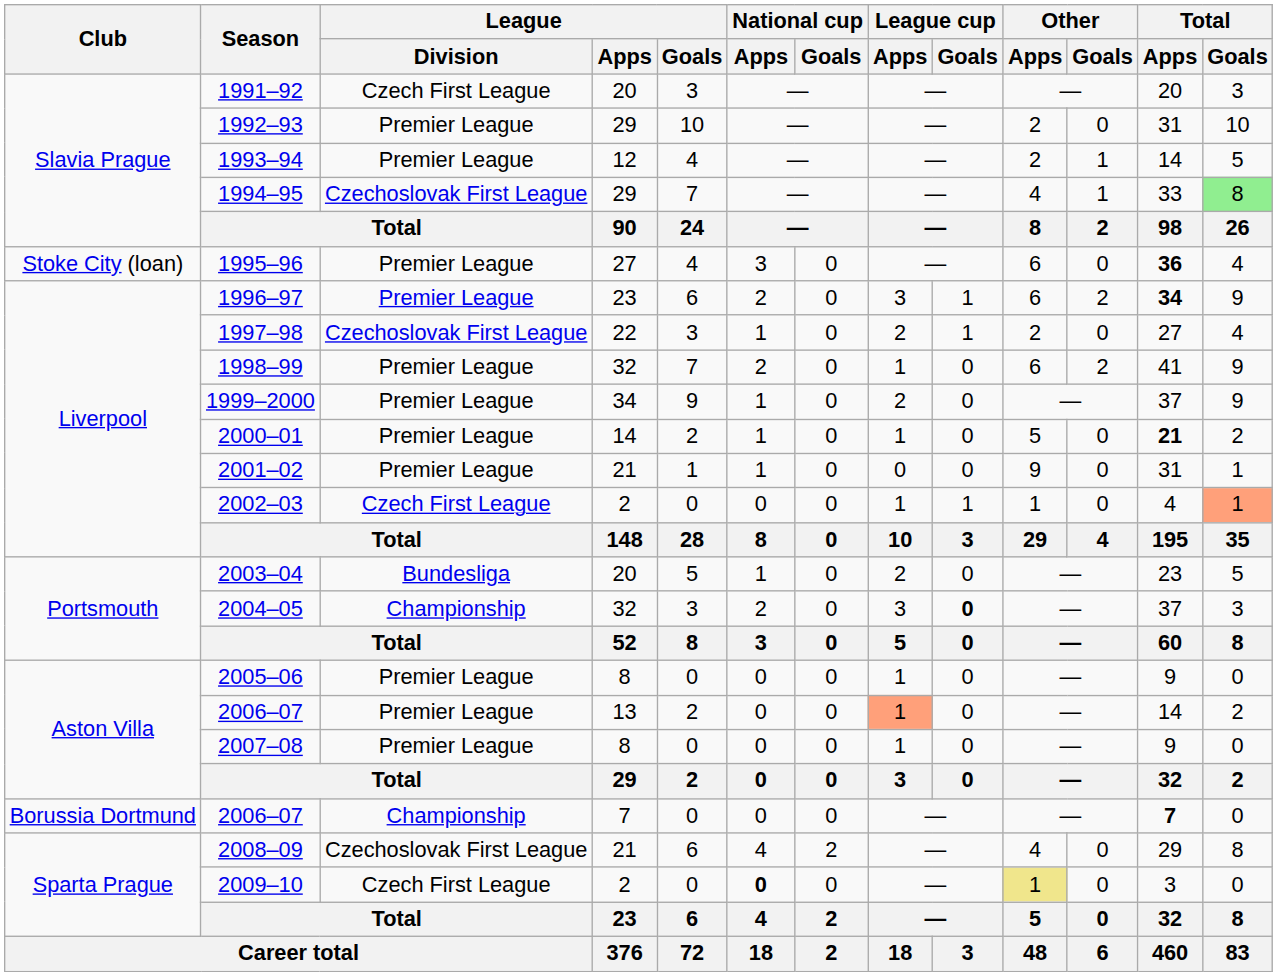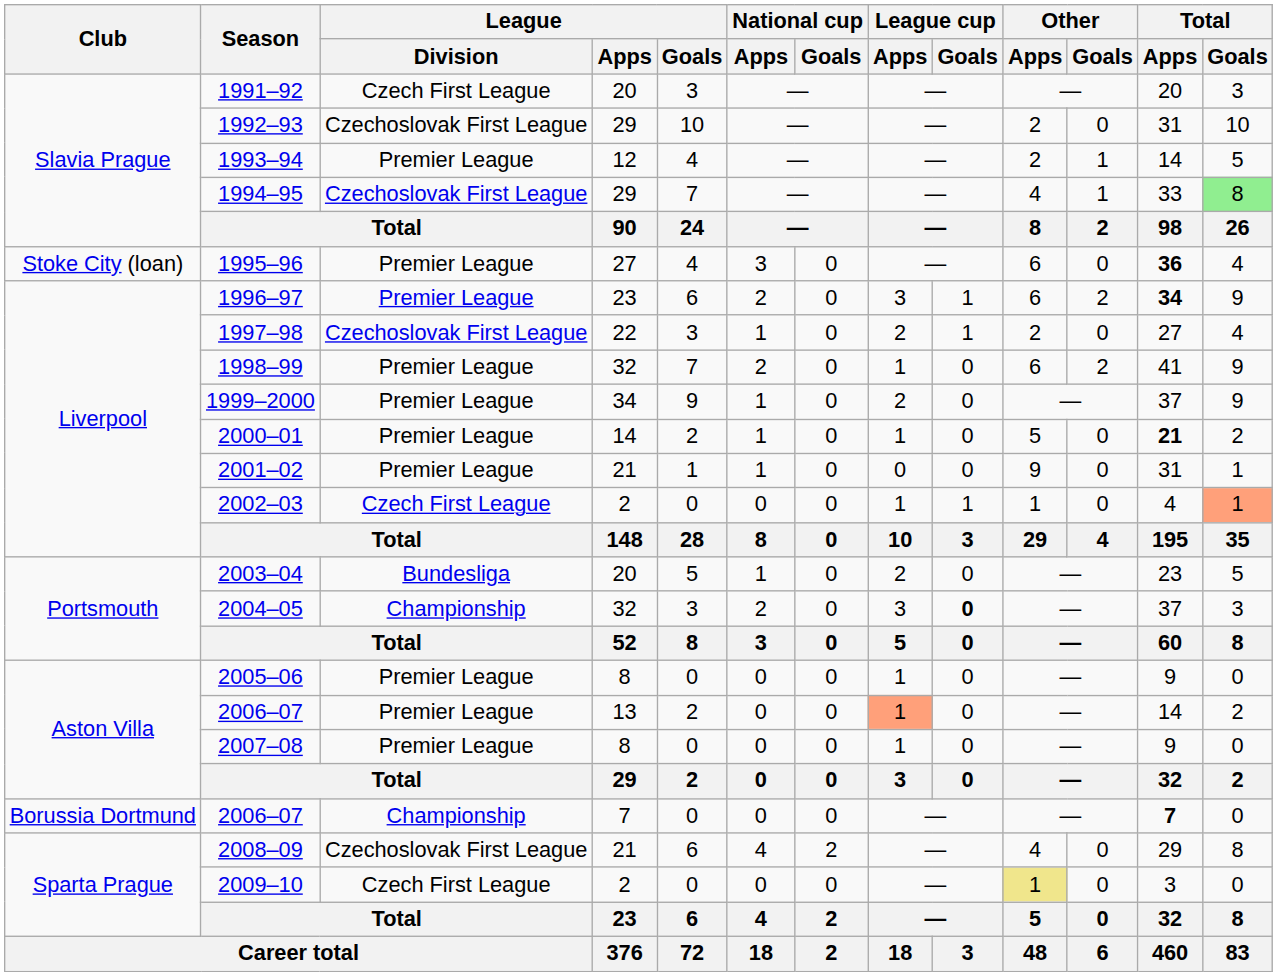 <table class="wikitable" style="text-align:center">
 <tr>
 <th rowspan="2">Club</th>
 <th rowspan="2">Season</th>
 <th colspan="3">League</th>
 <th colspan="2">National cup</th>
 <th colspan="2">League cup</th>
 <th colspan="2">Other</th>
 <th colspan="2">Total</th>
 </tr>
 <tr>
 <th>Division</th>
 <th>Apps</th>
 <th>Goals</th>
 <th>Apps</th>
 <th>Goals</th>
 <th>Apps</th>
 <th>Goals</th>
 <th>Apps</th>
 <th>Goals</th>
 <th>Apps</th>
 <th>Goals</th>
 </tr>
 <tr>
 <td rowspan="5"><a href='#'>Slavia Prague</a></td>
 <td><a href='#'>1991–92</a></td>
 <td>Czech First League</td>
 <td>20</td>
 <td>3</td>
 <td colspan="2">—</td>
 <td colspan="2">—</td>
 <td colspan="2">—</td>
 <td>20</td>
 <td>3</td>
 </tr>
 <tr>
 <td><a href='#'>1992–93</a></td>
-<td>Premier League</td>
+<td>Czechoslovak First League</td>
 <td>29</td>
 <td>10</td>
 <td colspan="2">—</td>
 <td colspan="2">—</td>
 <td>2</td>
 <td>0</td>
 <td>31</td>
 <td>10</td>
 </tr>
 <tr>
 <td><a href='#'>1993–94</a></td>
 <td>Premier League</td>
 <td>12</td>
 <td>4</td>
 <td colspan="2">—</td>
 <td colspan="2">—</td>
 <td>2</td>
 <td>1</td>
 <td>14</td>
 <td>5</td>
 </tr>
 <tr>
 <td><a href='#'>1994–95</a></td>
 <td><a href='#'>Czechoslovak First League</a></td>
 <td>29</td>
 <td>7</td>
 <td colspan="2">—</td>
 <td colspan="2">—</td>
 <td>4</td>
 <td>1</td>
 <td>33</td>
 <td style="background: lightgreen;">8</td>
 </tr>
 <tr>
 <th colspan="2">Total</th>
 <th>90</th>
 <th>24</th>
 <th colspan="2">—</th>
 <th colspan="2">—</th>
 <th>8</th>
 <th>2</th>
 <th>98</th>
 <th>26</th>
 </tr>
 <tr>
 <td><a href='#'>Stoke City</a> (loan)</td>
 <td><a href='#'>1995–96</a></td>
 <td>Premier League</td>
 <td>27</td>
 <td>4</td>
 <td>3</td>
 <td>0</td>
 <td colspan="2">—</td>
 <td>6</td>
 <td>0</td>
 <td><strong>36</strong></td>
 <td>4</td>
 </tr>
 <tr>
 <td rowspan="8"><a href='#'>Liverpool</a></td>
 <td><a href='#'>1996–97</a></td>
 <td><a href='#'>Premier League</a></td>
 <td>23</td>
 <td>6</td>
 <td>2</td>
 <td>0</td>
 <td>3</td>
 <td>1</td>
 <td>6</td>
 <td>2</td>
 <td><strong>34</strong></td>
 <td>9</td>
 </tr>
 <tr>
 <td><a href='#'>1997–98</a></td>
 <td><a href='#'>Czechoslovak First League</a></td>
 <td>22</td>
 <td>3</td>
 <td>1</td>
 <td>0</td>
 <td>2</td>
 <td>1</td>
 <td>2</td>
 <td>0</td>
 <td>27</td>
 <td>4</td>
 </tr>
 <tr>
 <td><a href='#'>1998–99</a></td>
 <td>Premier League</td>
 <td>32</td>
 <td>7</td>
 <td>2</td>
 <td>0</td>
 <td>1</td>
 <td>0</td>
 <td>6</td>
 <td>2</td>
 <td>41</td>
 <td>9</td>
 </tr>
 <tr>
 <td><a href='#'>1999–2000</a></td>
 <td>Premier League</td>
 <td>34</td>
 <td>9</td>
 <td>1</td>
 <td>0</td>
 <td>2</td>
 <td>0</td>
 <td colspan="2">—</td>
 <td>37</td>
 <td>9</td>
 </tr>
 <tr>
 <td><a href='#'>2000–01</a></td>
 <td>Premier League</td>
 <td>14</td>
 <td>2</td>
 <td>1</td>
 <td>0</td>
 <td>1</td>
 <td>0</td>
 <td>5</td>
 <td>0</td>
 <td><strong>21</strong></td>
 <td>2</td>
 </tr>
 <tr>
 <td><a href='#'>2001–02</a></td>
 <td>Premier League</td>
 <td>21</td>
 <td>1</td>
 <td>1</td>
 <td>0</td>
 <td>0</td>
 <td>0</td>
 <td>9</td>
 <td>0</td>
 <td>31</td>
 <td>1</td>
 </tr>
 <tr>
 <td><a href='#'>2002–03</a></td>
 <td><a href='#'>Czech First League</a></td>
 <td>2</td>
 <td>0</td>
 <td>0</td>
 <td>0</td>
 <td>1</td>
 <td>1</td>
 <td>1</td>
 <td>0</td>
 <td>4</td>
 <td style="background: lightsalmon;">1</td>
 </tr>
 <tr>
 <th colspan="2">Total</th>
 <th>148</th>
 <th>28</th>
 <th>8</th>
 <th>0</th>
 <th>10</th>
 <th>3</th>
 <th>29</th>
 <th>4</th>
 <th>195</th>
 <th>35</th>
 </tr>
 <tr>
 <td rowspan="3"><a href='#'>Portsmouth</a></td>
 <td><a href='#'>2003–04</a></td>
 <td><a href='#'>Bundesliga</a></td>
 <td>20</td>
 <td>5</td>
 <td>1</td>
 <td>0</td>
 <td>2</td>
 <td>0</td>
 <td colspan="2">—</td>
 <td>23</td>
 <td>5</td>
 </tr>
 <tr>
 <td><a href='#'>2004–05</a></td>
 <td><a href='#'>Championship</a></td>
 <td>32</td>
 <td>3</td>
 <td>2</td>
 <td>0</td>
 <td>3</td>
 <td><strong>0</strong></td>
 <td colspan="2">—</td>
 <td>37</td>
 <td>3</td>
 </tr>
 <tr>
 <th colspan="2">Total</th>
 <th>52</th>
 <th>8</th>
 <th>3</th>
 <th>0</th>
 <th>5</th>
 <th>0</th>
 <th colspan="2">—</th>
 <th>60</th>
 <th>8</th>
 </tr>
 <tr>
 <td rowspan="4"><a href='#'>Aston Villa</a></td>
 <td><a href='#'>2005–06</a></td>
 <td>Premier League</td>
 <td>8</td>
 <td>0</td>
 <td>0</td>
 <td>0</td>
 <td>1</td>
 <td>0</td>
 <td colspan="2">—</td>
 <td>9</td>
 <td>0</td>
 </tr>
 <tr>
 <td><a href='#'>2006–07</a></td>
 <td>Premier League</td>
 <td>13</td>
 <td>2</td>
 <td>0</td>
 <td>0</td>
 <td style="background: lightsalmon;">1</td>
 <td>0</td>
 <td colspan="2">—</td>
 <td>14</td>
 <td>2</td>
 </tr>
 <tr>
 <td><a href='#'>2007–08</a></td>
 <td>Premier League</td>
 <td>8</td>
 <td>0</td>
 <td>0</td>
 <td>0</td>
 <td>1</td>
 <td>0</td>
 <td colspan="2">—</td>
 <td>9</td>
 <td>0</td>
 </tr>
 <tr>
 <th colspan="2">Total</th>
 <th>29</th>
 <th>2</th>
 <th>0</th>
 <th>0</th>
 <th>3</th>
 <th>0</th>
 <th colspan="2">—</th>
 <th>32</th>
 <th>2</th>
 </tr>
 <tr>
 <td><a href='#'>Borussia Dortmund</a></td>
 <td><a href='#'>2006–07</a></td>
 <td><a href='#'>Championship</a></td>
 <td>7</td>
 <td>0</td>
 <td>0</td>
 <td>0</td>
 <td colspan="2">—</td>
 <td colspan="2">—</td>
 <td><strong>7</strong></td>
 <td>0</td>
 </tr>
 <tr>
 <td rowspan="3"><a href='#'>Sparta Prague</a></td>
 <td><a href='#'>2008–09</a></td>
 <td>Czechoslovak First League</td>
 <td>21</td>
 <td>6</td>
 <td>4</td>
 <td>2</td>
 <td colspan="2">—</td>
 <td>4</td>
 <td>0</td>
 <td>29</td>
 <td>8</td>
 </tr>
 <tr>
 <td><a href='#'>2009–10</a></td>
 <td>Czech First League</td>
 <td>2</td>
 <td>0</td>
-<td><strong>0</strong></td>
+<td>0</td>
 <td>0</td>
 <td colspan="2">—</td>
 <td style="background: khaki;">1</td>
 <td>0</td>
 <td>3</td>
 <td>0</td>
 </tr>
 <tr>
 <th colspan="2">Total</th>
 <th>23</th>
 <th>6</th>
 <th>4</th>
 <th>2</th>
 <th colspan="2">—</th>
 <th>5</th>
 <th>0</th>
 <th>32</th>
 <th>8</th>
 </tr>
 <tr>
 <th colspan="3">Career total</th>
 <th>376</th>
 <th>72</th>
 <th>18</th>
 <th>2</th>
 <th>18</th>
 <th>3</th>
 <th>48</th>
 <th>6</th>
 <th>460</th>
 <th>83</th>
 </tr>
 </table>
